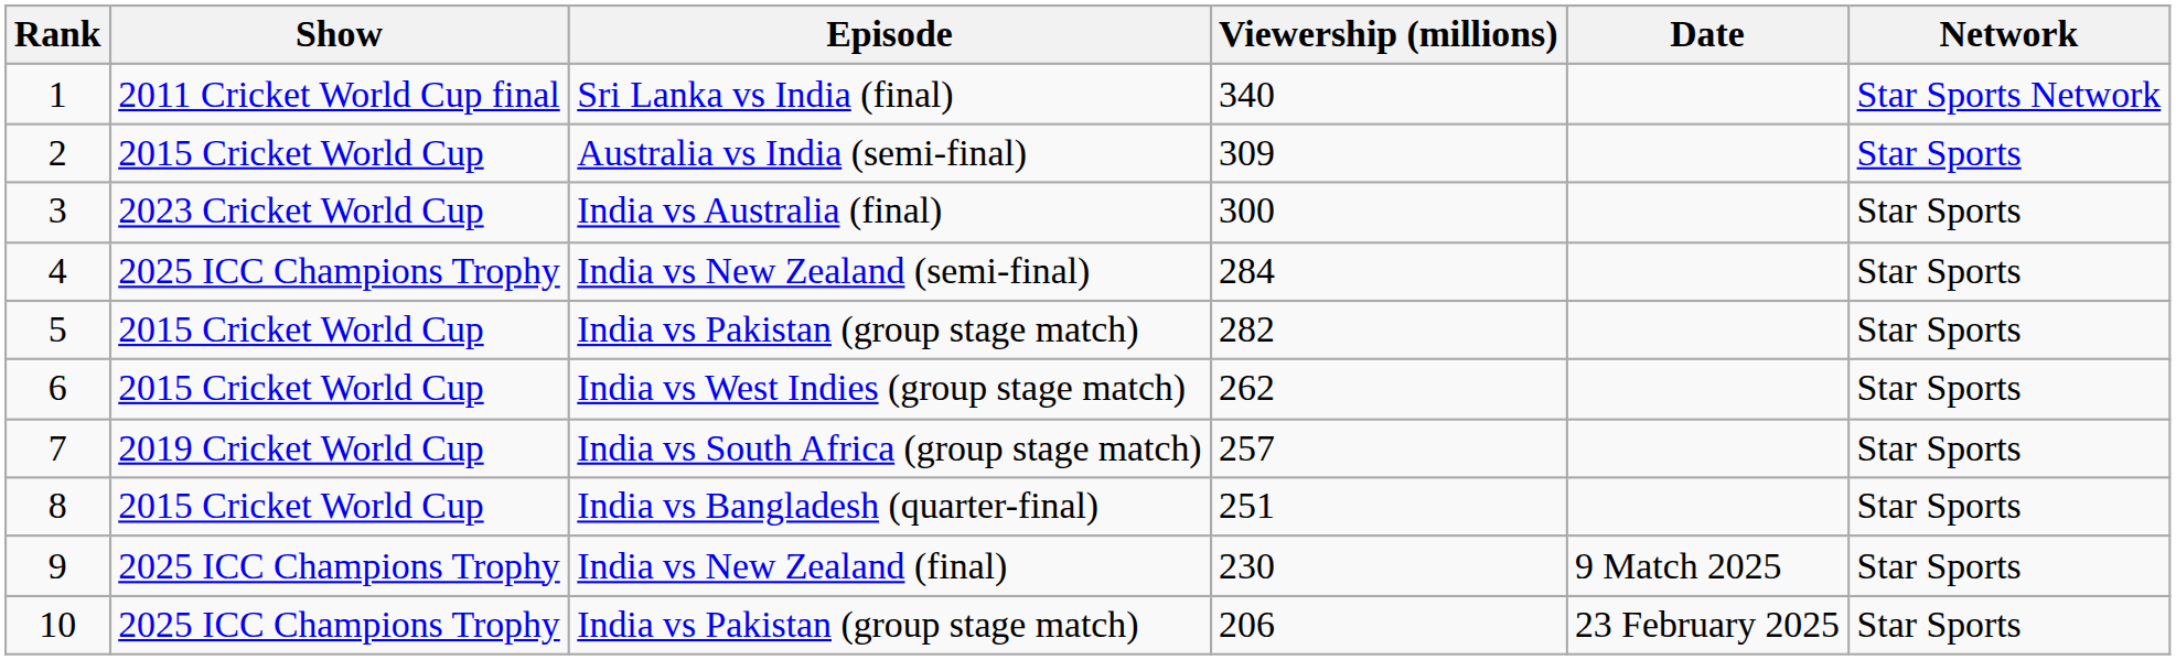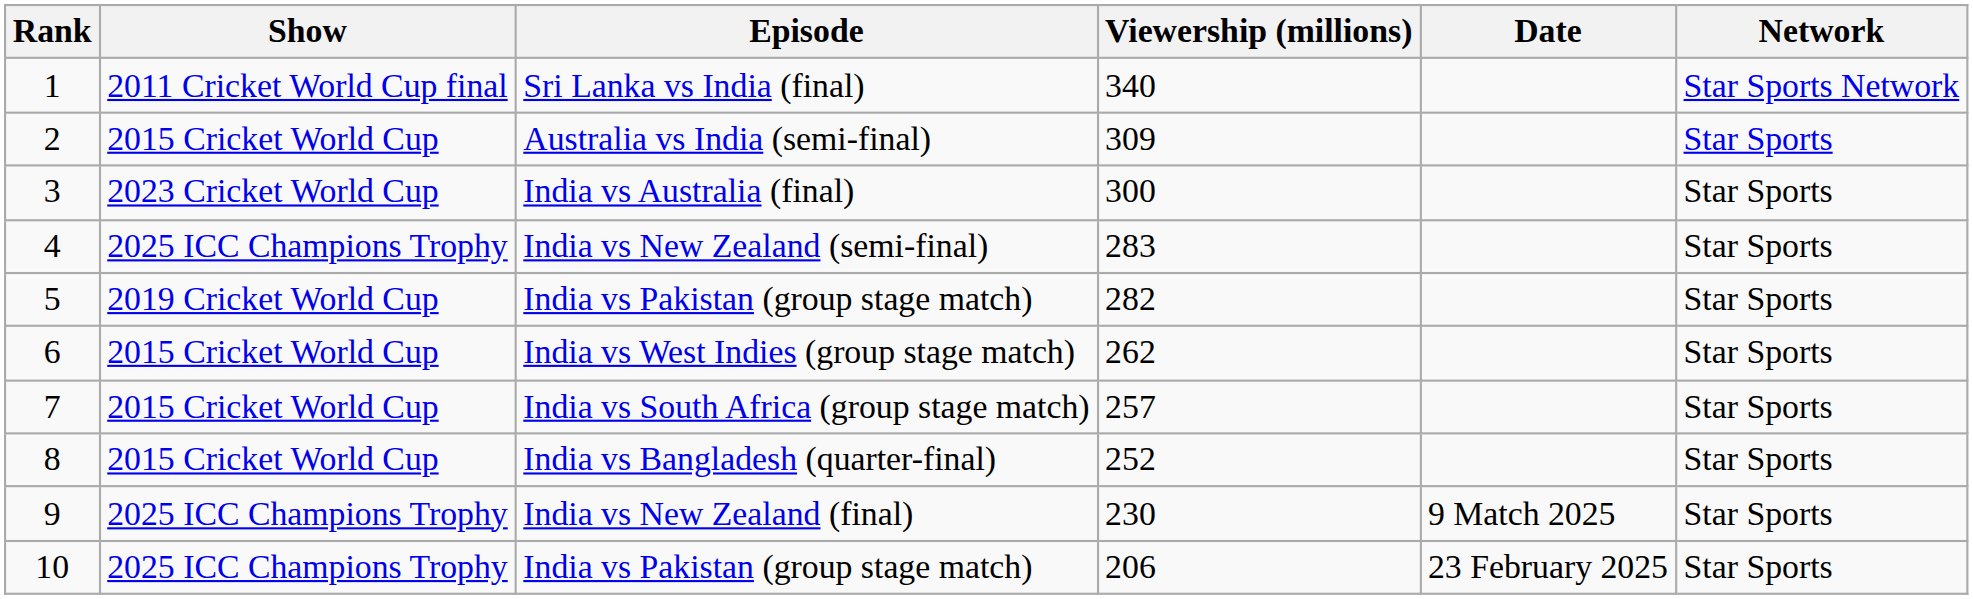 <table class="sortable wikitable">
 <tr>
 <th>Rank</th>
 <th>Show</th>
 <th>Episode</th>
 <th>Viewership (millions)</th>
 <th>Date</th>
 <th>Network</th>
 </tr>
 <tr>
 <td align="center">1</td>
 <td><a href='#'>2011 Cricket World Cup final</a></td>
 <td><a href='#'>Sri Lanka vs India</a> (final)</td>
 <td>340</td>
 <td></td>
 <td><a href='#'>Star Sports Network</a></td>
 </tr>
 <tr>
 <td align="center">2</td>
 <td><a href='#'>2015 Cricket World Cup</a></td>
 <td><a href='#'>Australia vs India</a> (semi-final)</td>
 <td>309</td>
 <td></td>
 <td><a href='#'>Star Sports</a></td>
 </tr>
 <tr>
 <td align="center">3</td>
 <td><a href='#'>2023 Cricket World Cup</a></td>
 <td><a href='#'>India vs Australia</a> (final)</td>
 <td>300</td>
 <td></td>
 <td>Star Sports</td>
 </tr>
 <tr>
 <td align="center">4</td>
 <td><a href='#'>2025 ICC Champions Trophy</a></td>
 <td><a href='#'>India vs New Zealand</a> (semi-final)</td>
-<td>284</td>
+<td>283</td>
 <td></td>
 <td>Star Sports</td>
 </tr>
 <tr>
 <td align="center">5</td>
-<td><a href='#'>2015 Cricket World Cup</a></td>
+<td><a href='#'>2019 Cricket World Cup</a></td>
 <td><a href='#'>India vs Pakistan</a> (group stage match)</td>
 <td>282</td>
 <td></td>
 <td>Star Sports</td>
 </tr>
 <tr>
 <td align="center">6</td>
 <td><a href='#'>2015 Cricket World Cup</a></td>
 <td><a href='#'>India vs West Indies</a> (group stage match)</td>
 <td>262</td>
 <td></td>
 <td>Star Sports</td>
 </tr>
 <tr>
 <td align="center">7</td>
-<td><a href='#'>2019 Cricket World Cup</a></td>
+<td><a href='#'>2015 Cricket World Cup</a></td>
 <td><a href='#'>India vs South Africa</a> (group stage match)</td>
 <td>257</td>
 <td></td>
 <td>Star Sports</td>
 </tr>
 <tr>
 <td align="center">8</td>
 <td><a href='#'>2015 Cricket World Cup</a></td>
 <td><a href='#'>India vs Bangladesh</a> (quarter-final)</td>
-<td>251</td>
+<td>252</td>
 <td></td>
 <td>Star Sports</td>
 </tr>
 <tr>
 <td align="center">9</td>
 <td><a href='#'>2025 ICC Champions Trophy</a></td>
 <td><a href='#'>India vs New Zealand</a> (final)</td>
 <td>230</td>
 <td>9 Match 2025</td>
 <td>Star Sports</td>
 </tr>
 <tr>
 <td align="center">10</td>
 <td><a href='#'>2025 ICC Champions Trophy</a></td>
 <td><a href='#'>India vs Pakistan</a> (group stage match)</td>
 <td>206</td>
 <td>23 February 2025</td>
 <td>Star Sports</td>
 </tr>
 </table>
